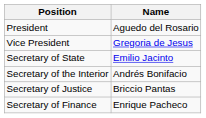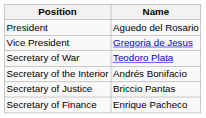 <table class=wikitable>
 <tr>
 <th>Position</th>
 <th>Name</th>
 </tr>
 <tr>
 <td>President</td>
 <td>Aguedo del Rosario</td>
 </tr>
 <tr>
 <td>Vice President</td>
 <td><a href='#'>Gregoria de Jesus</a></td>
 </tr>
 <tr>
-<td>Secretary of State</td>
-<td><a href='#'>Emilio Jacinto</a></td>
+<td>Secretary of War</td>
+<td><a href='#'>Teodoro Plata</a></td>
 </tr>
 <tr>
 <td>Secretary of the Interior</td>
 <td>Andrés Bonifacio</td>
 </tr>
 <tr>
 <td>Secretary of Justice</td>
 <td>Briccio Pantas</td>
 </tr>
 <tr>
 <td>Secretary of Finance</td>
 <td>Enrique Pacheco</td>
 </tr>
 </table>
